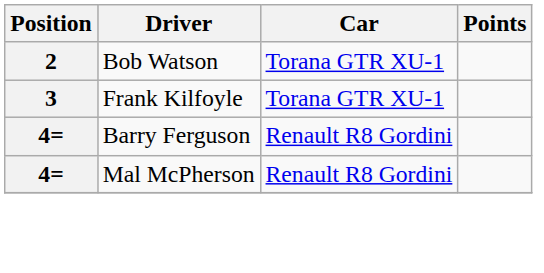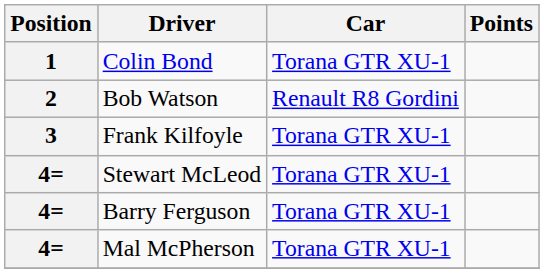 <table class="wikitable">
 <tr>
 <th>Position</th>
 <th>Driver</th>
 <th>Car</th>
 <th>Points</th>
 </tr>
 <tr>
+<th>1</th>
+<td><a href='#'>Colin Bond</a></td>
+<td><a href='#'>Torana GTR XU-1</a></td>
+<td align="center"></td>
+</tr>
+<tr>
 <th>2</th>
 <td>Bob Watson</td>
-<td><a href='#'>Torana GTR XU-1</a></td>
+<td><a href='#'>Renault R8 Gordini</a></td>
 <td align="center"></td>
 </tr>
 <tr>
 <th>3</th>
 <td>Frank Kilfoyle</td>
 <td><a href='#'>Torana GTR XU-1</a></td>
 <td align="center"></td>
 </tr>
 <tr>
 <th>4=</th>
+<td>Stewart McLeod</td>
+<td><a href='#'>Torana GTR XU-1</a></td>
+<td align="center"></td>
+</tr>
+<tr>
+<th>4=</th>
 <td>Barry Ferguson</td>
-<td><a href='#'>Renault R8 Gordini</a></td>
+<td><a href='#'>Torana GTR XU-1</a></td>
 <td align="center"></td>
 </tr>
 <tr>
 <th>4=</th>
 <td>Mal McPherson</td>
-<td><a href='#'>Renault R8 Gordini</a></td>
+<td><a href='#'>Torana GTR XU-1</a></td>
 <td align="center"></td>
 </tr>
 <tr>
 </tr>
 </table>
